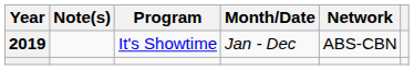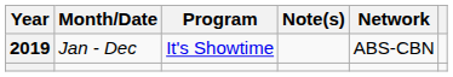 <table class="wikitable sortable plainrowheaders">
 <tr>
 <th scope="col">Year</th>
+<th scope="col">Month/Date</th>
+<th scope="col">Program</th>
 <th scope="col">Note(s)</th>
-<th scope="col">Program</th>
-<th scope="col">Month/Date</th>
 <th scope="col">Network</th>
 <th></th>
 </tr>
 <tr>
 <th scope="row">2019</th>
+<td><em>Jan - Dec</em></td>
+<td><a href='#'>It's Showtime</a></td>
 <td></td>
-<td><a href='#'>It's Showtime</a></td>
-<td><em>Jan - Dec</em></td>
 <td>ABS-CBN</td>
 <td></td>
 </tr>
 <tr>
 <th></th>
 <td></td>
 <td></td>
 <td></td>
 <td></td>
 <td></td>
 </tr>
 </table>
